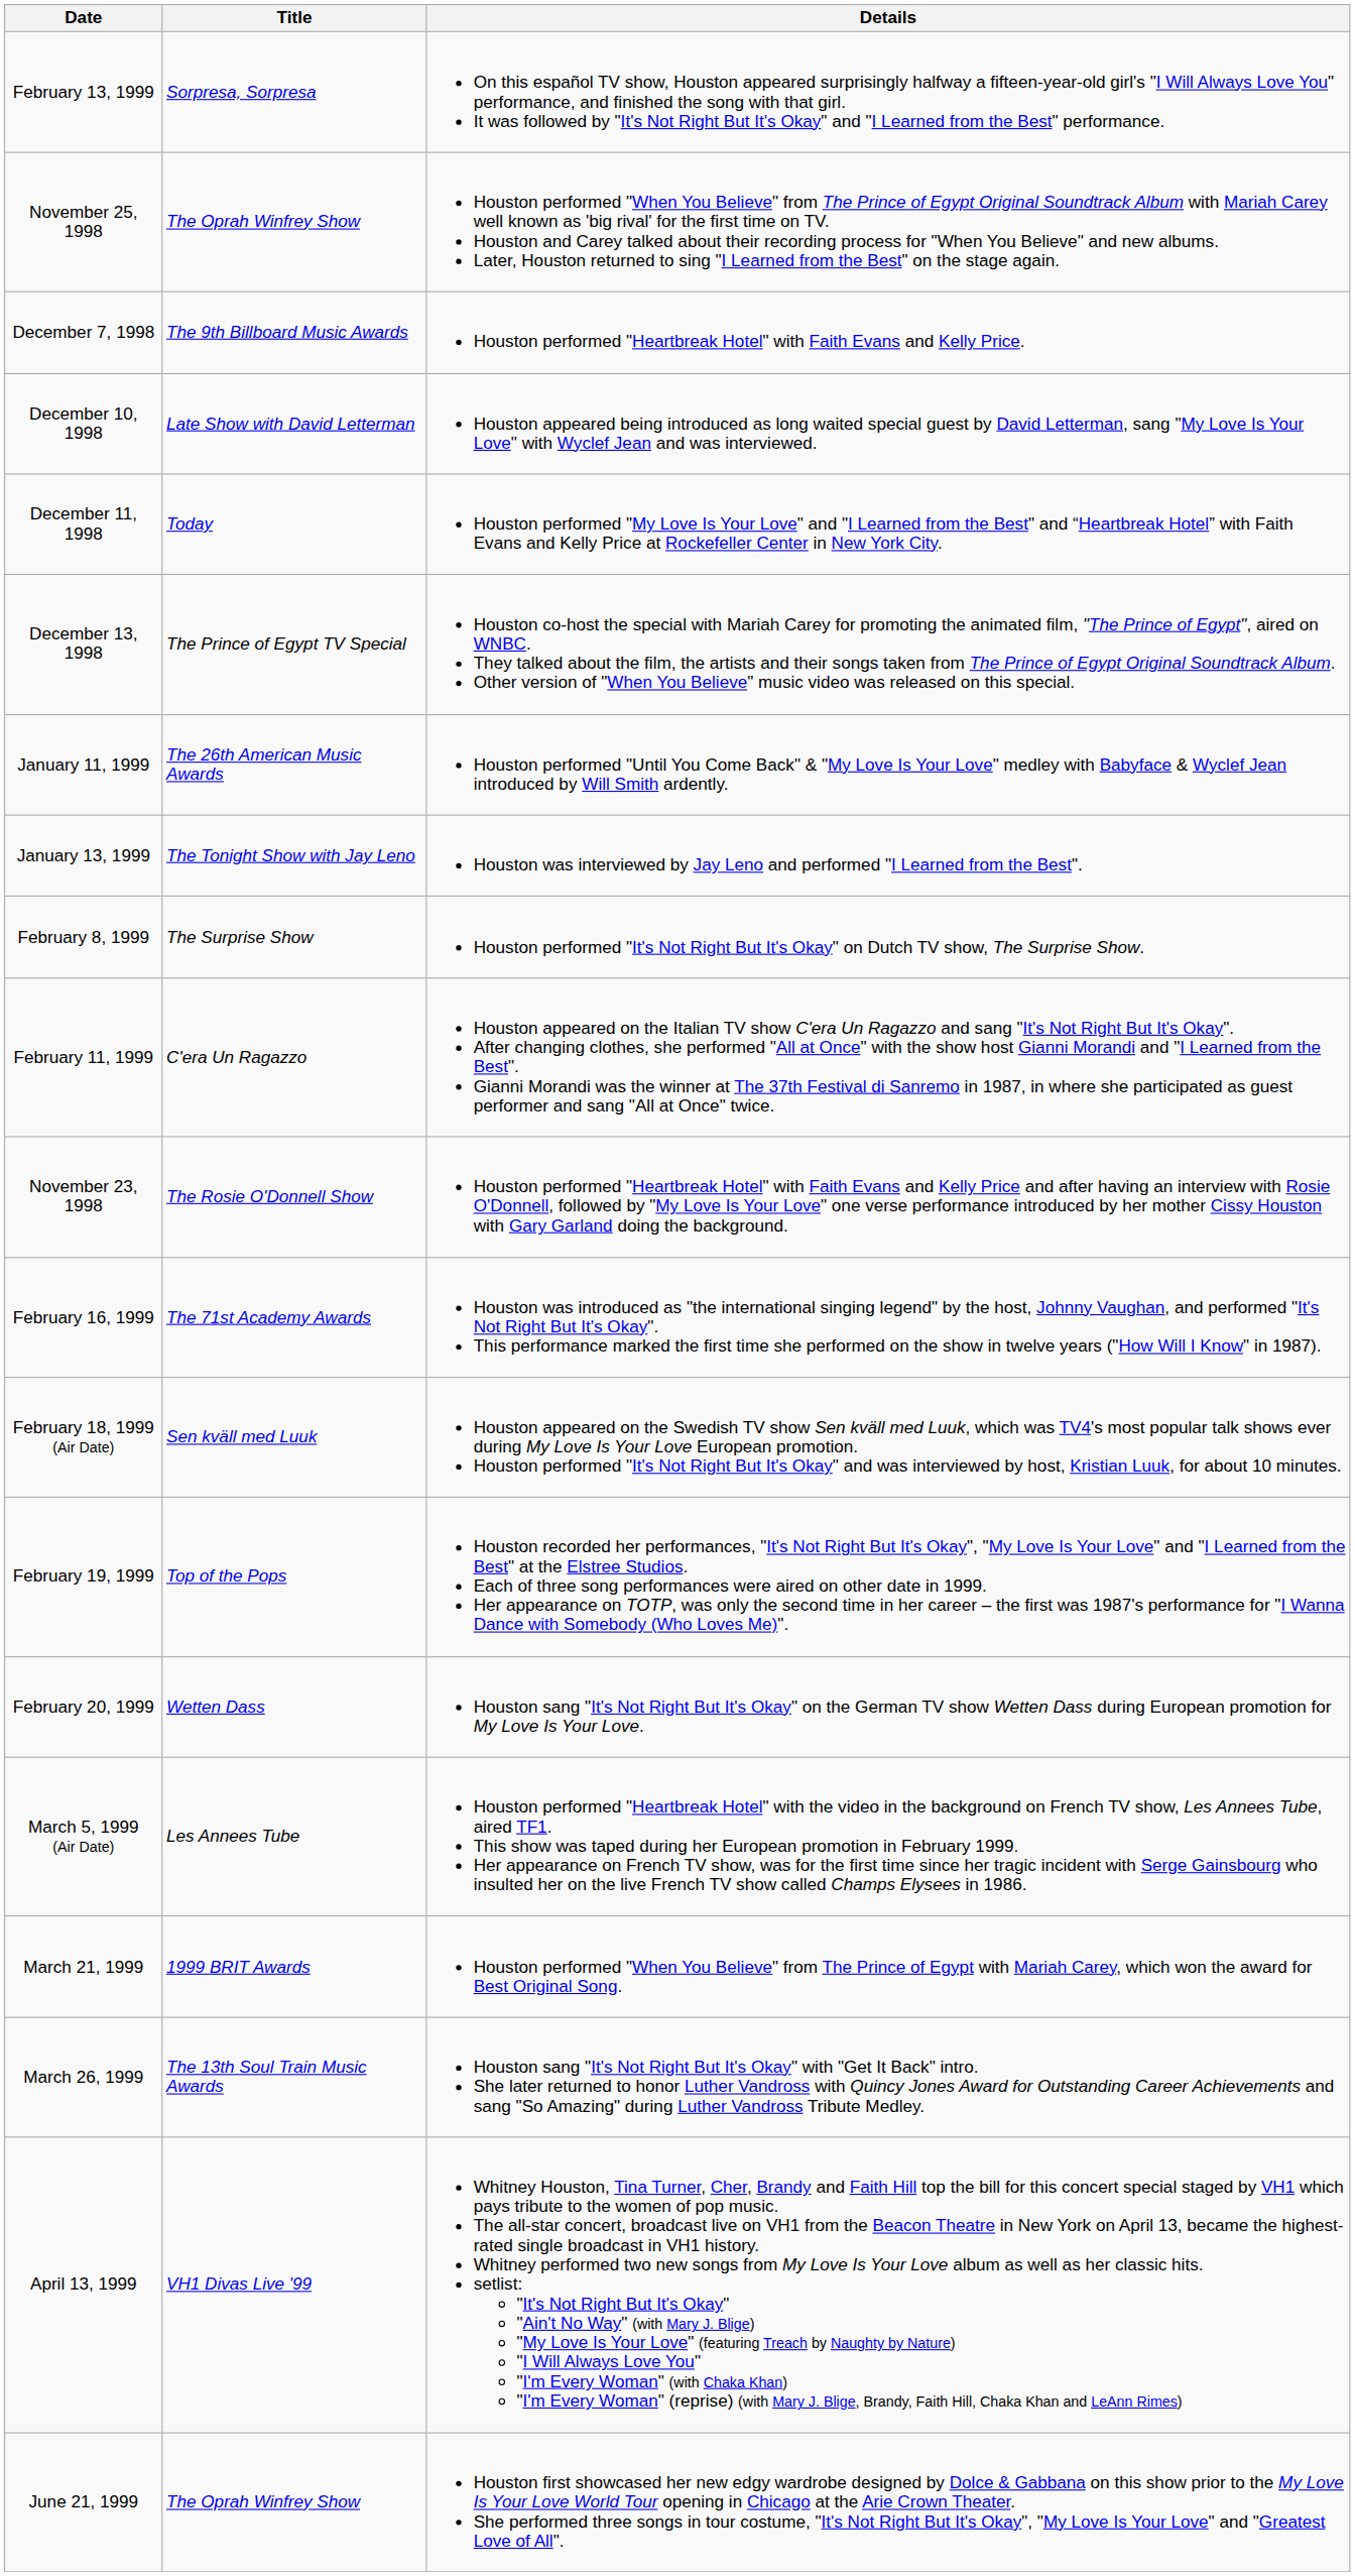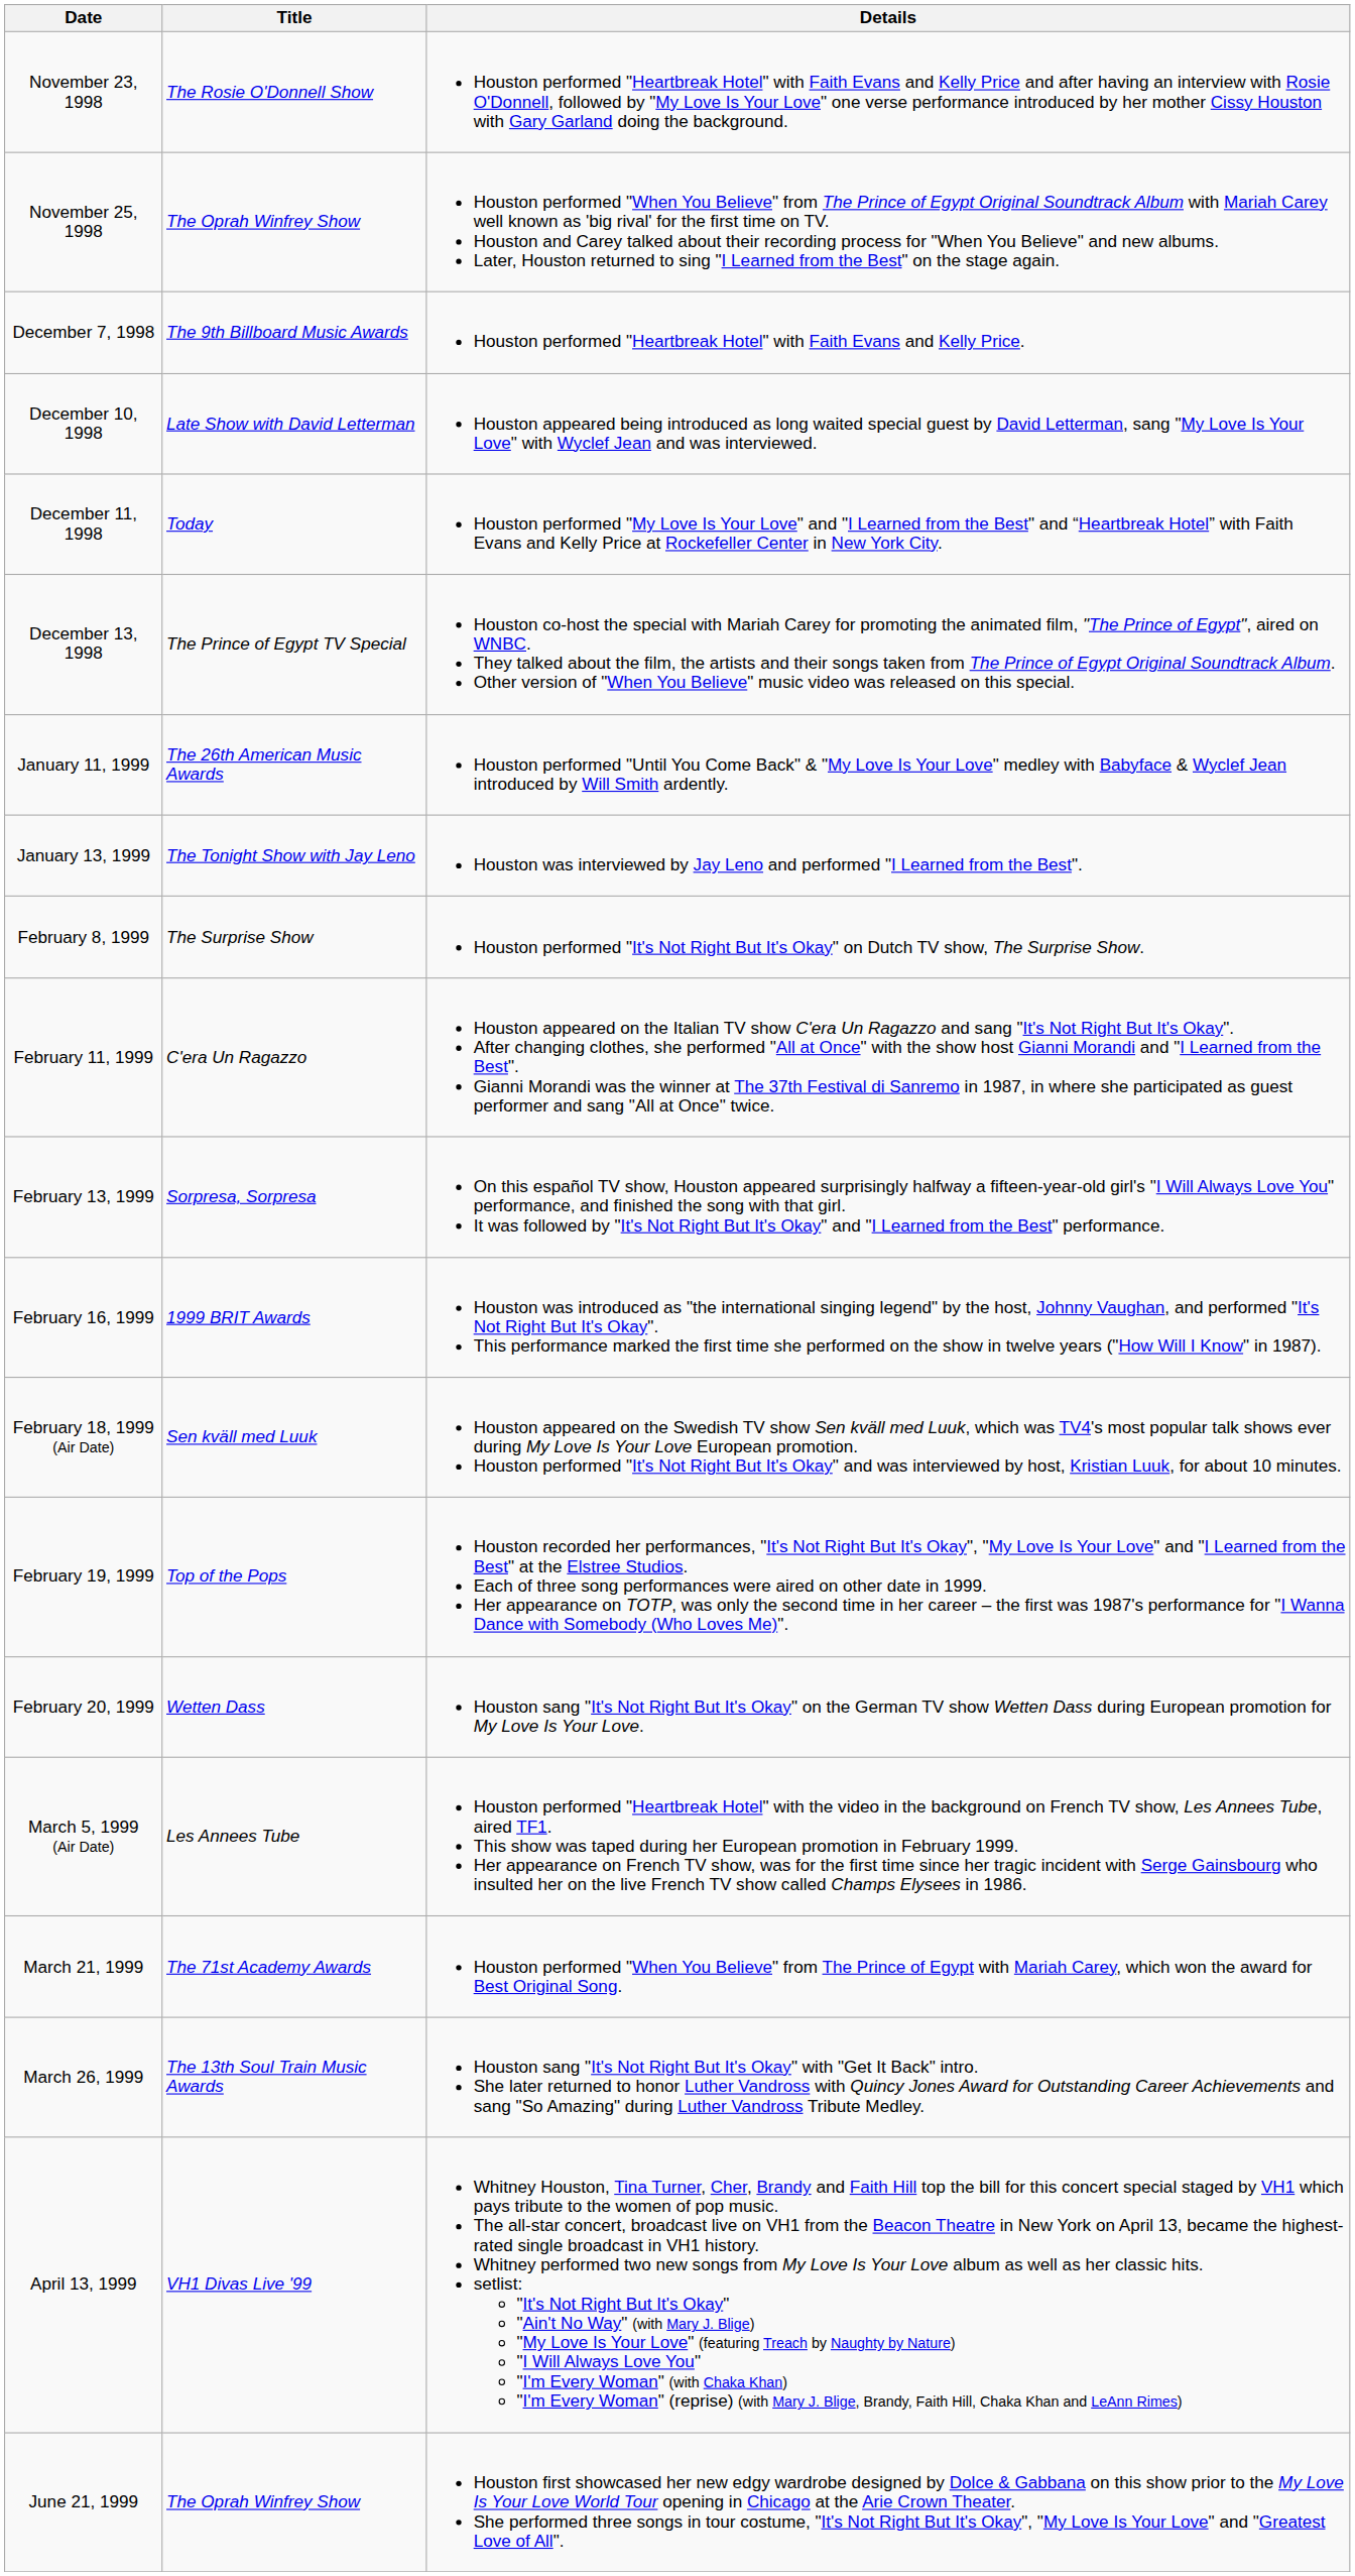 <table class="wikitable">
 <tr>
 <th align="center" width="140">Date</th>
 <th align="center" width="240">Title</th>
 <th align="center" width="860">Details</th>
 </tr>
 <tr>
-<td align="center">February 13, 1999</td>
-<td><em><a href='#'>Sorpresa, Sorpresa</a></em></td>
-<td><br><ul><li>On this español TV show, Houston appeared surprisingly halfway a fifteen-year-old girl's "<a href='#'>I Will Always Love You</a>" performance, and finished the song with that girl.</li><li>It was followed by "<a href='#'>It's Not Right But It's Okay</a>" and "<a href='#'>I Learned from the Best</a>" performance.</li></ul></td>
+<td align="center">November 23, 1998</td>
+<td><em><a href='#'>The Rosie O'Donnell Show</a></em></td>
+<td><br><ul><li>Houston performed "<a href='#'>Heartbreak Hotel</a>" with <a href='#'>Faith Evans</a> and <a href='#'>Kelly Price</a> and after having an interview with <a href='#'>Rosie O'Donnell</a>, followed by "<a href='#'>My Love Is Your Love</a>" one verse performance introduced by her mother <a href='#'>Cissy Houston</a> with <a href='#'>Gary Garland</a> doing the background.</li></ul></td>
 </tr>
 <tr>
 <td align="center">November 25, 1998</td>
 <td><em><a href='#'>The Oprah Winfrey Show</a></em></td>
 <td><br><ul><li>Houston performed "<a href='#'>When You Believe</a>" from <em><a href='#'>The Prince of Egypt Original Soundtrack Album</a></em> with <a href='#'>Mariah Carey</a> well known as 'big rival' for the first time on TV.</li><li>Houston and Carey talked about their recording process for "When You Believe" and new albums.</li><li>Later, Houston returned to sing "<a href='#'>I Learned from the Best</a>" on the stage again.</li></ul></td>
 </tr>
 <tr>
 <td align="center">December 7, 1998</td>
 <td><em><a href='#'>The 9th Billboard Music Awards</a></em></td>
 <td><br><ul><li>Houston performed "<a href='#'>Heartbreak Hotel</a>" with <a href='#'>Faith Evans</a> and <a href='#'>Kelly Price</a>.</li></ul></td>
 </tr>
 <tr>
 <td align="center">December 10, 1998</td>
 <td><em><a href='#'>Late Show with David Letterman</a></em></td>
 <td><br><ul><li>Houston appeared being introduced as long waited special guest by <a href='#'>David Letterman</a>, sang "<a href='#'>My Love Is Your Love</a>" with <a href='#'>Wyclef Jean</a> and was interviewed.</li></ul></td>
 </tr>
 <tr>
 <td align="center">December 11, 1998</td>
 <td><em><a href='#'>Today</a></em></td>
 <td><br><ul><li>Houston performed "<a href='#'>My Love Is Your Love</a>" and "<a href='#'>I Learned from the Best</a>" and “<a href='#'>Heartbreak Hotel</a>” with Faith Evans and Kelly Price at <a href='#'>Rockefeller Center</a> in <a href='#'>New York City</a>.</li></ul></td>
 </tr>
 <tr>
 <td align="center">December 13, 1998</td>
 <td><em>The Prince of Egypt TV Special</em></td>
 <td><br><ul><li>Houston co-host the special with Mariah Carey for promoting the animated film, <em>"<a href='#'>The Prince of Egypt</a>"</em>, aired on <a href='#'>WNBC</a>.</li><li>They talked about the film, the artists and their songs taken from <em><a href='#'>The Prince of Egypt Original Soundtrack Album</a></em>.</li><li>Other version of "<a href='#'>When You Believe</a>" music video was released on this special.</li></ul></td>
 </tr>
 <tr>
 <td align="center">January 11, 1999</td>
 <td><em><a href='#'>The 26th American Music Awards</a></em></td>
 <td><br><ul><li>Houston performed "Until You Come Back" & "<a href='#'>My Love Is Your Love</a>" medley with <a href='#'>Babyface</a> & <a href='#'>Wyclef Jean</a> introduced by <a href='#'>Will Smith</a> ardently.</li></ul></td>
 </tr>
 <tr>
 <td align="center">January 13, 1999</td>
 <td><em><a href='#'>The Tonight Show with Jay Leno</a></em></td>
 <td><br><ul><li>Houston was interviewed by <a href='#'>Jay Leno</a> and performed "<a href='#'>I Learned from the Best</a>".</li></ul></td>
 </tr>
 <tr>
 <td align="center">February 8, 1999</td>
 <td><em>The Surprise Show</em></td>
 <td><br><ul><li>Houston performed "<a href='#'>It's Not Right But It's Okay</a>" on Dutch TV show, <em>The Surprise Show</em>.</li></ul></td>
 </tr>
 <tr>
 <td align="center">February 11, 1999</td>
 <td><em>C'era Un Ragazzo</em></td>
 <td><br><ul><li>Houston appeared on the Italian TV show <em>C'era Un Ragazzo</em> and sang "<a href='#'>It's Not Right But It's Okay</a>".</li><li>After changing clothes, she performed "<a href='#'>All at Once</a>" with the show host <a href='#'>Gianni Morandi</a> and "<a href='#'>I Learned from the Best</a>".</li><li>Gianni Morandi was the winner at <a href='#'>The 37th Festival di Sanremo</a> in 1987, in where she participated as guest performer and sang "All at Once" twice.</li></ul></td>
 </tr>
 <tr>
-<td align="center">November 23, 1998</td>
-<td><em><a href='#'>The Rosie O'Donnell Show</a></em></td>
-<td><br><ul><li>Houston performed "<a href='#'>Heartbreak Hotel</a>" with <a href='#'>Faith Evans</a> and <a href='#'>Kelly Price</a> and after having an interview with <a href='#'>Rosie O'Donnell</a>, followed by "<a href='#'>My Love Is Your Love</a>" one verse performance introduced by her mother <a href='#'>Cissy Houston</a> with <a href='#'>Gary Garland</a> doing the background.</li></ul></td>
+<td align="center">February 13, 1999</td>
+<td><em><a href='#'>Sorpresa, Sorpresa</a></em></td>
+<td><br><ul><li>On this español TV show, Houston appeared surprisingly halfway a fifteen-year-old girl's "<a href='#'>I Will Always Love You</a>" performance, and finished the song with that girl.</li><li>It was followed by "<a href='#'>It's Not Right But It's Okay</a>" and "<a href='#'>I Learned from the Best</a>" performance.</li></ul></td>
 </tr>
 <tr>
 <td align="center">February 16, 1999</td>
-<td align="left"><em><a href='#'>The 71st Academy Awards</a></em></td>
+<td><em><a href='#'>1999 BRIT Awards</a></em></td>
 <td><br><ul><li>Houston was introduced as "the international singing legend" by the host, <a href='#'>Johnny Vaughan</a>, and performed "<a href='#'>It's Not Right But It's Okay</a>".</li><li>This performance marked the first time she performed on the show in twelve years ("<a href='#'>How Will I Know</a>" in 1987).</li></ul></td>
 </tr>
 <tr>
 <td align="center">February 18, 1999<br><small>(Air Date)</small></td>
 <td><em><a href='#'>Sen kväll med Luuk</a></em></td>
 <td><br><ul><li>Houston appeared on the Swedish TV show <em>Sen kväll med Luuk</em>, which was <a href='#'>TV4</a>'s most popular talk shows ever during <em>My Love Is Your Love</em> European promotion.</li><li>Houston performed "<a href='#'>It's Not Right But It's Okay</a>" and was interviewed by host, <a href='#'>Kristian Luuk</a>, for about 10 minutes.</li></ul></td>
 </tr>
 <tr>
 <td align="center">February 19, 1999</td>
 <td><em><a href='#'>Top of the Pops</a></em></td>
 <td><br><ul><li>Houston recorded her performances, "<a href='#'>It's Not Right But It's Okay</a>", "<a href='#'>My Love Is Your Love</a>" and "<a href='#'>I Learned from the Best</a>" at the <a href='#'>Elstree Studios</a>.</li><li>Each of three song performances were aired on other date in 1999.</li><li>Her appearance on <em>TOTP</em>, was only the second time in her career – the first was 1987's performance for "<a href='#'>I Wanna Dance with Somebody (Who Loves Me)</a>".</li></ul></td>
 </tr>
 <tr>
 <td align="center">February 20, 1999</td>
 <td><em><a href='#'>Wetten Dass</a></em></td>
 <td><br><ul><li>Houston sang "<a href='#'>It's Not Right But It's Okay</a>" on the German TV show <em>Wetten Dass</em> during European promotion for <em>My Love Is Your Love</em>.</li></ul></td>
 </tr>
 <tr>
 <td align="center">March 5, 1999<br><small>(Air Date)</small></td>
 <td><em>Les Annees Tube</em></td>
 <td><br><ul><li>Houston performed "<a href='#'>Heartbreak Hotel</a>" with the video in the background on French TV show, <em>Les Annees Tube</em>, aired <a href='#'>TF1</a>.</li><li>This show was taped during her European promotion in February 1999.</li><li>Her appearance on French TV show, was for the first time since her tragic incident with <a href='#'>Serge Gainsbourg</a> who insulted her on the live French TV show called <em>Champs Elysees</em> in 1986.</li></ul></td>
 </tr>
 <tr>
 <td align="center">March 21, 1999</td>
-<td><em><a href='#'>1999 BRIT Awards</a></em></td>
+<td align="left"><em><a href='#'>The 71st Academy Awards</a></em></td>
 <td align="left"><br><ul><li>Houston performed "<a href='#'>When You Believe</a>" from <a href='#'>The Prince of Egypt</a> with <a href='#'>Mariah Carey</a>, which won the award for <a href='#'>Best Original Song</a>.</li></ul></td>
 </tr>
 <tr>
 <td align="center">March 26, 1999</td>
 <td><em><a href='#'>The 13th Soul Train Music Awards</a></em></td>
 <td><br><ul><li>Houston sang "<a href='#'>It's Not Right But It's Okay</a>" with "Get It Back" intro.</li><li>She later returned to honor <a href='#'>Luther Vandross</a> with <em>Quincy Jones Award for Outstanding Career Achievements</em> and sang "So Amazing" during <a href='#'>Luther Vandross</a> Tribute Medley.</li></ul></td>
 </tr>
 <tr>
 <td align="center">April 13, 1999</td>
 <td><em><a href='#'>VH1 Divas Live '99</a></em></td>
 <td><br><ul><li>Whitney Houston, <a href='#'>Tina Turner</a>, <a href='#'>Cher</a>, <a href='#'>Brandy</a> and <a href='#'>Faith Hill</a> top the bill for this concert special staged by <a href='#'>VH1</a> which pays tribute to the women of pop music.</li><li>The all-star concert, broadcast live on VH1 from the <a href='#'>Beacon Theatre</a> in New York on April 13, became the highest-rated single broadcast in VH1 history.</li><li>Whitney performed two new songs from <em>My Love Is Your Love</em> album as well as her classic hits.</li><li>setlist:<ul><li>"<a href='#'>It's Not Right But It's Okay</a>"</li><li>"<a href='#'>Ain't No Way</a>" <small>(with <a href='#'>Mary J. Blige</a>)</small></li><li>"<a href='#'>My Love Is Your Love</a>" <small>(featuring <a href='#'>Treach</a> by <a href='#'>Naughty by Nature</a>)</small></li><li>"<a href='#'>I Will Always Love You</a>"</li><li>"<a href='#'>I'm Every Woman</a>" <small>(with <a href='#'>Chaka Khan</a>)</small></li><li>"<a href='#'>I'm Every Woman</a>" (reprise) <small>(with <a href='#'>Mary J. Blige</a>, Brandy, Faith Hill, Chaka Khan and <a href='#'>LeAnn Rimes</a>)</small></li></ul></li></ul></td>
 </tr>
 <tr>
 <td align="center">June 21, 1999</td>
 <td><em><a href='#'>The Oprah Winfrey Show</a></em></td>
 <td><br><ul><li>Houston first showcased her new edgy wardrobe designed by <a href='#'>Dolce & Gabbana</a> on this show prior to the <em><a href='#'>My Love Is Your Love World Tour</a></em> opening in <a href='#'>Chicago</a> at the <a href='#'>Arie Crown Theater</a>.</li><li>She performed three songs in tour costume, "<a href='#'>It's Not Right But It's Okay</a>", "<a href='#'>My Love Is Your Love</a>" and "<a href='#'>Greatest Love of All</a>".</li></ul></td>
 </tr>
 <tr>
 </tr>
 </table>
